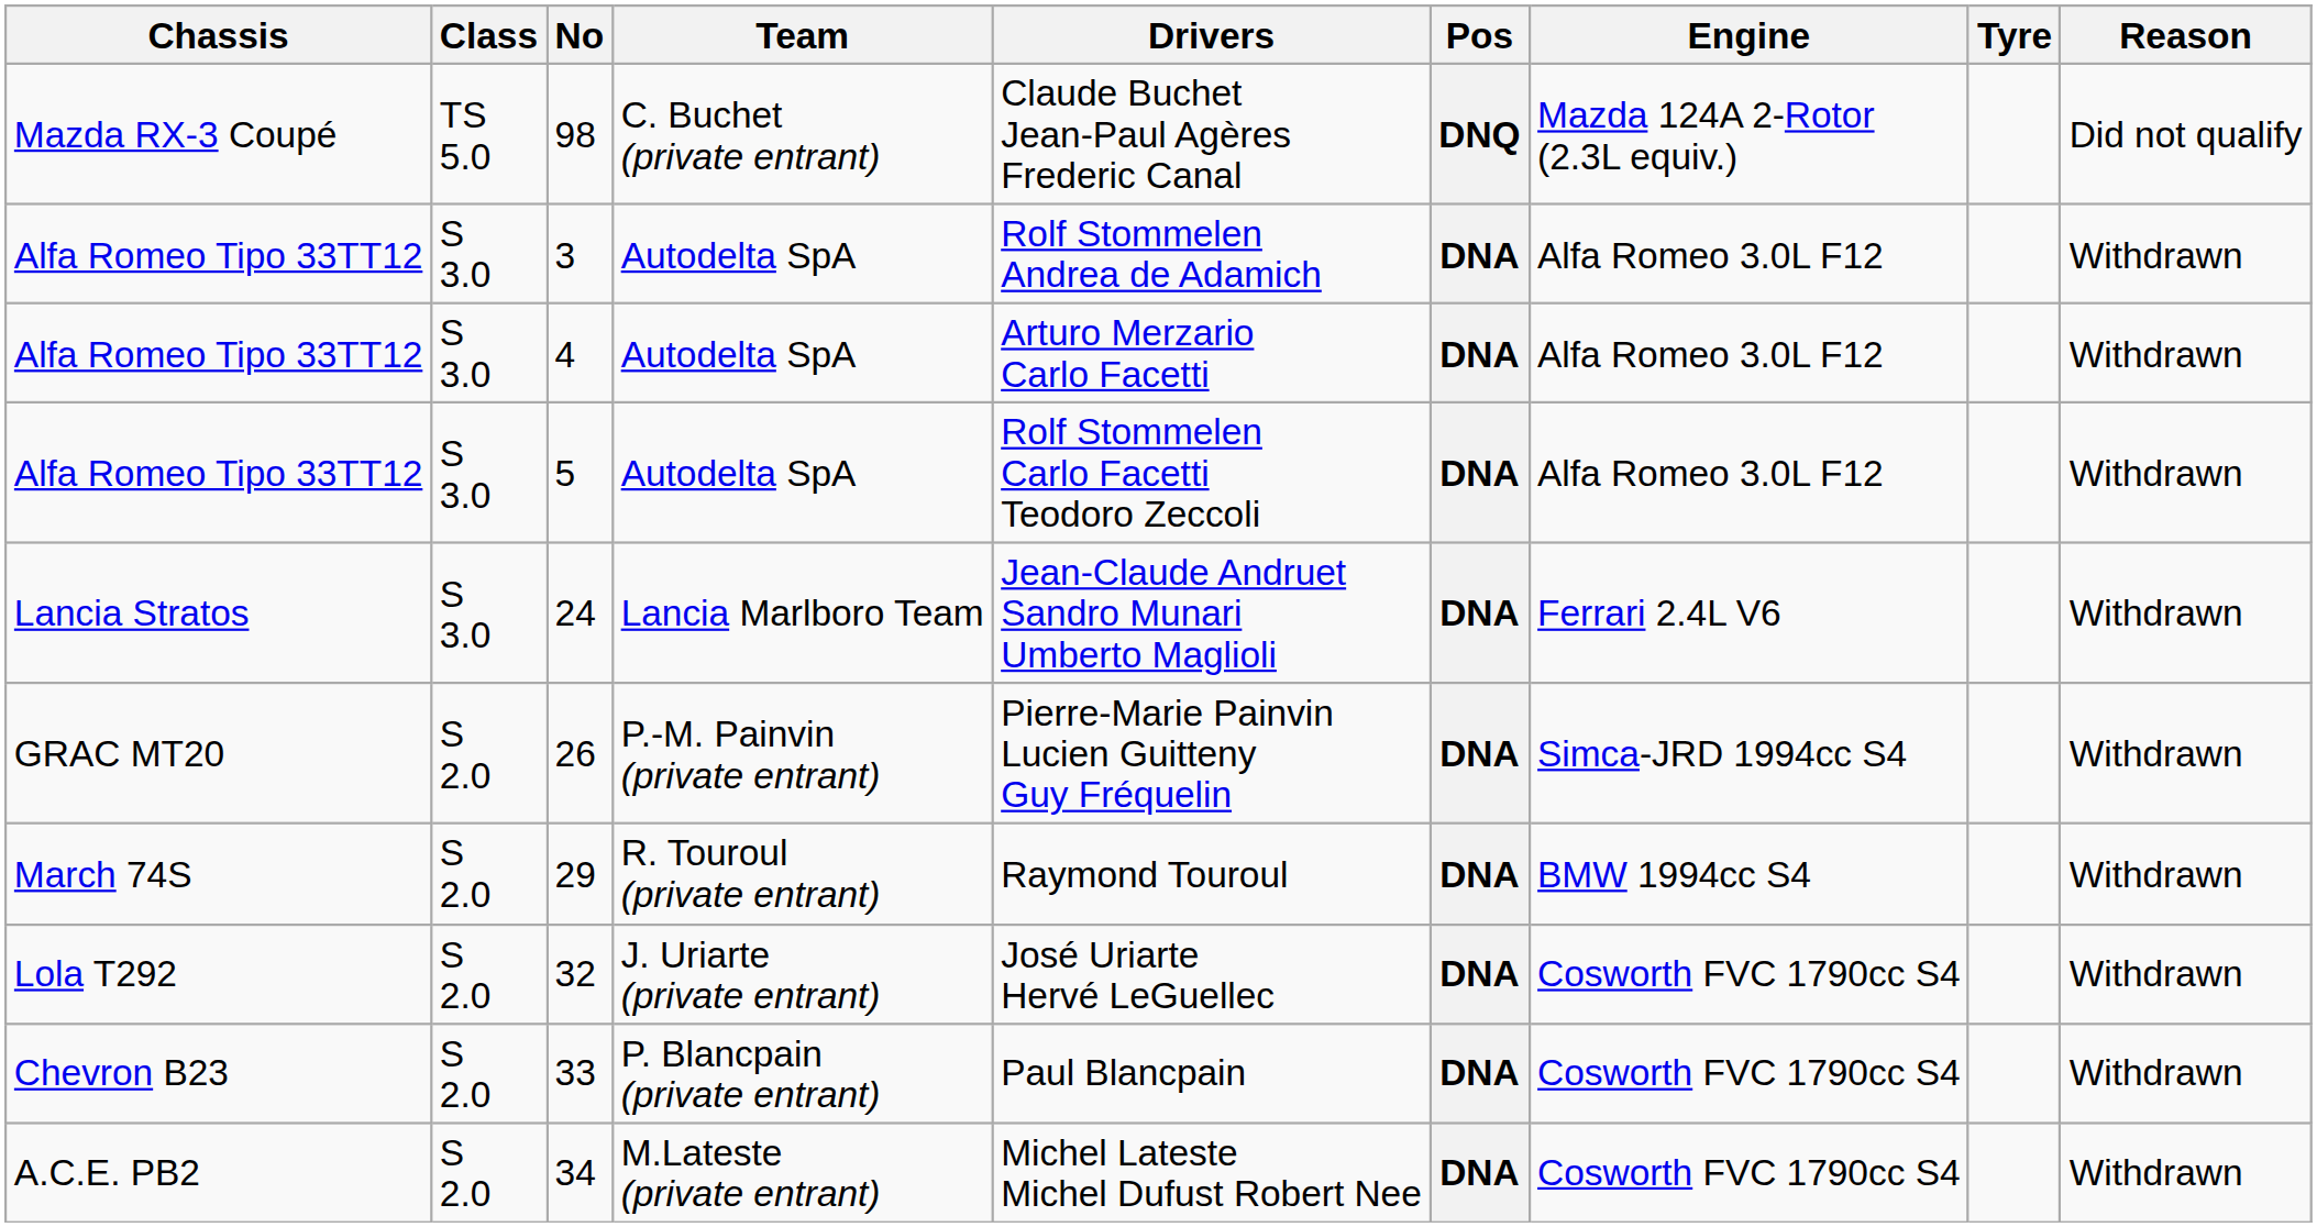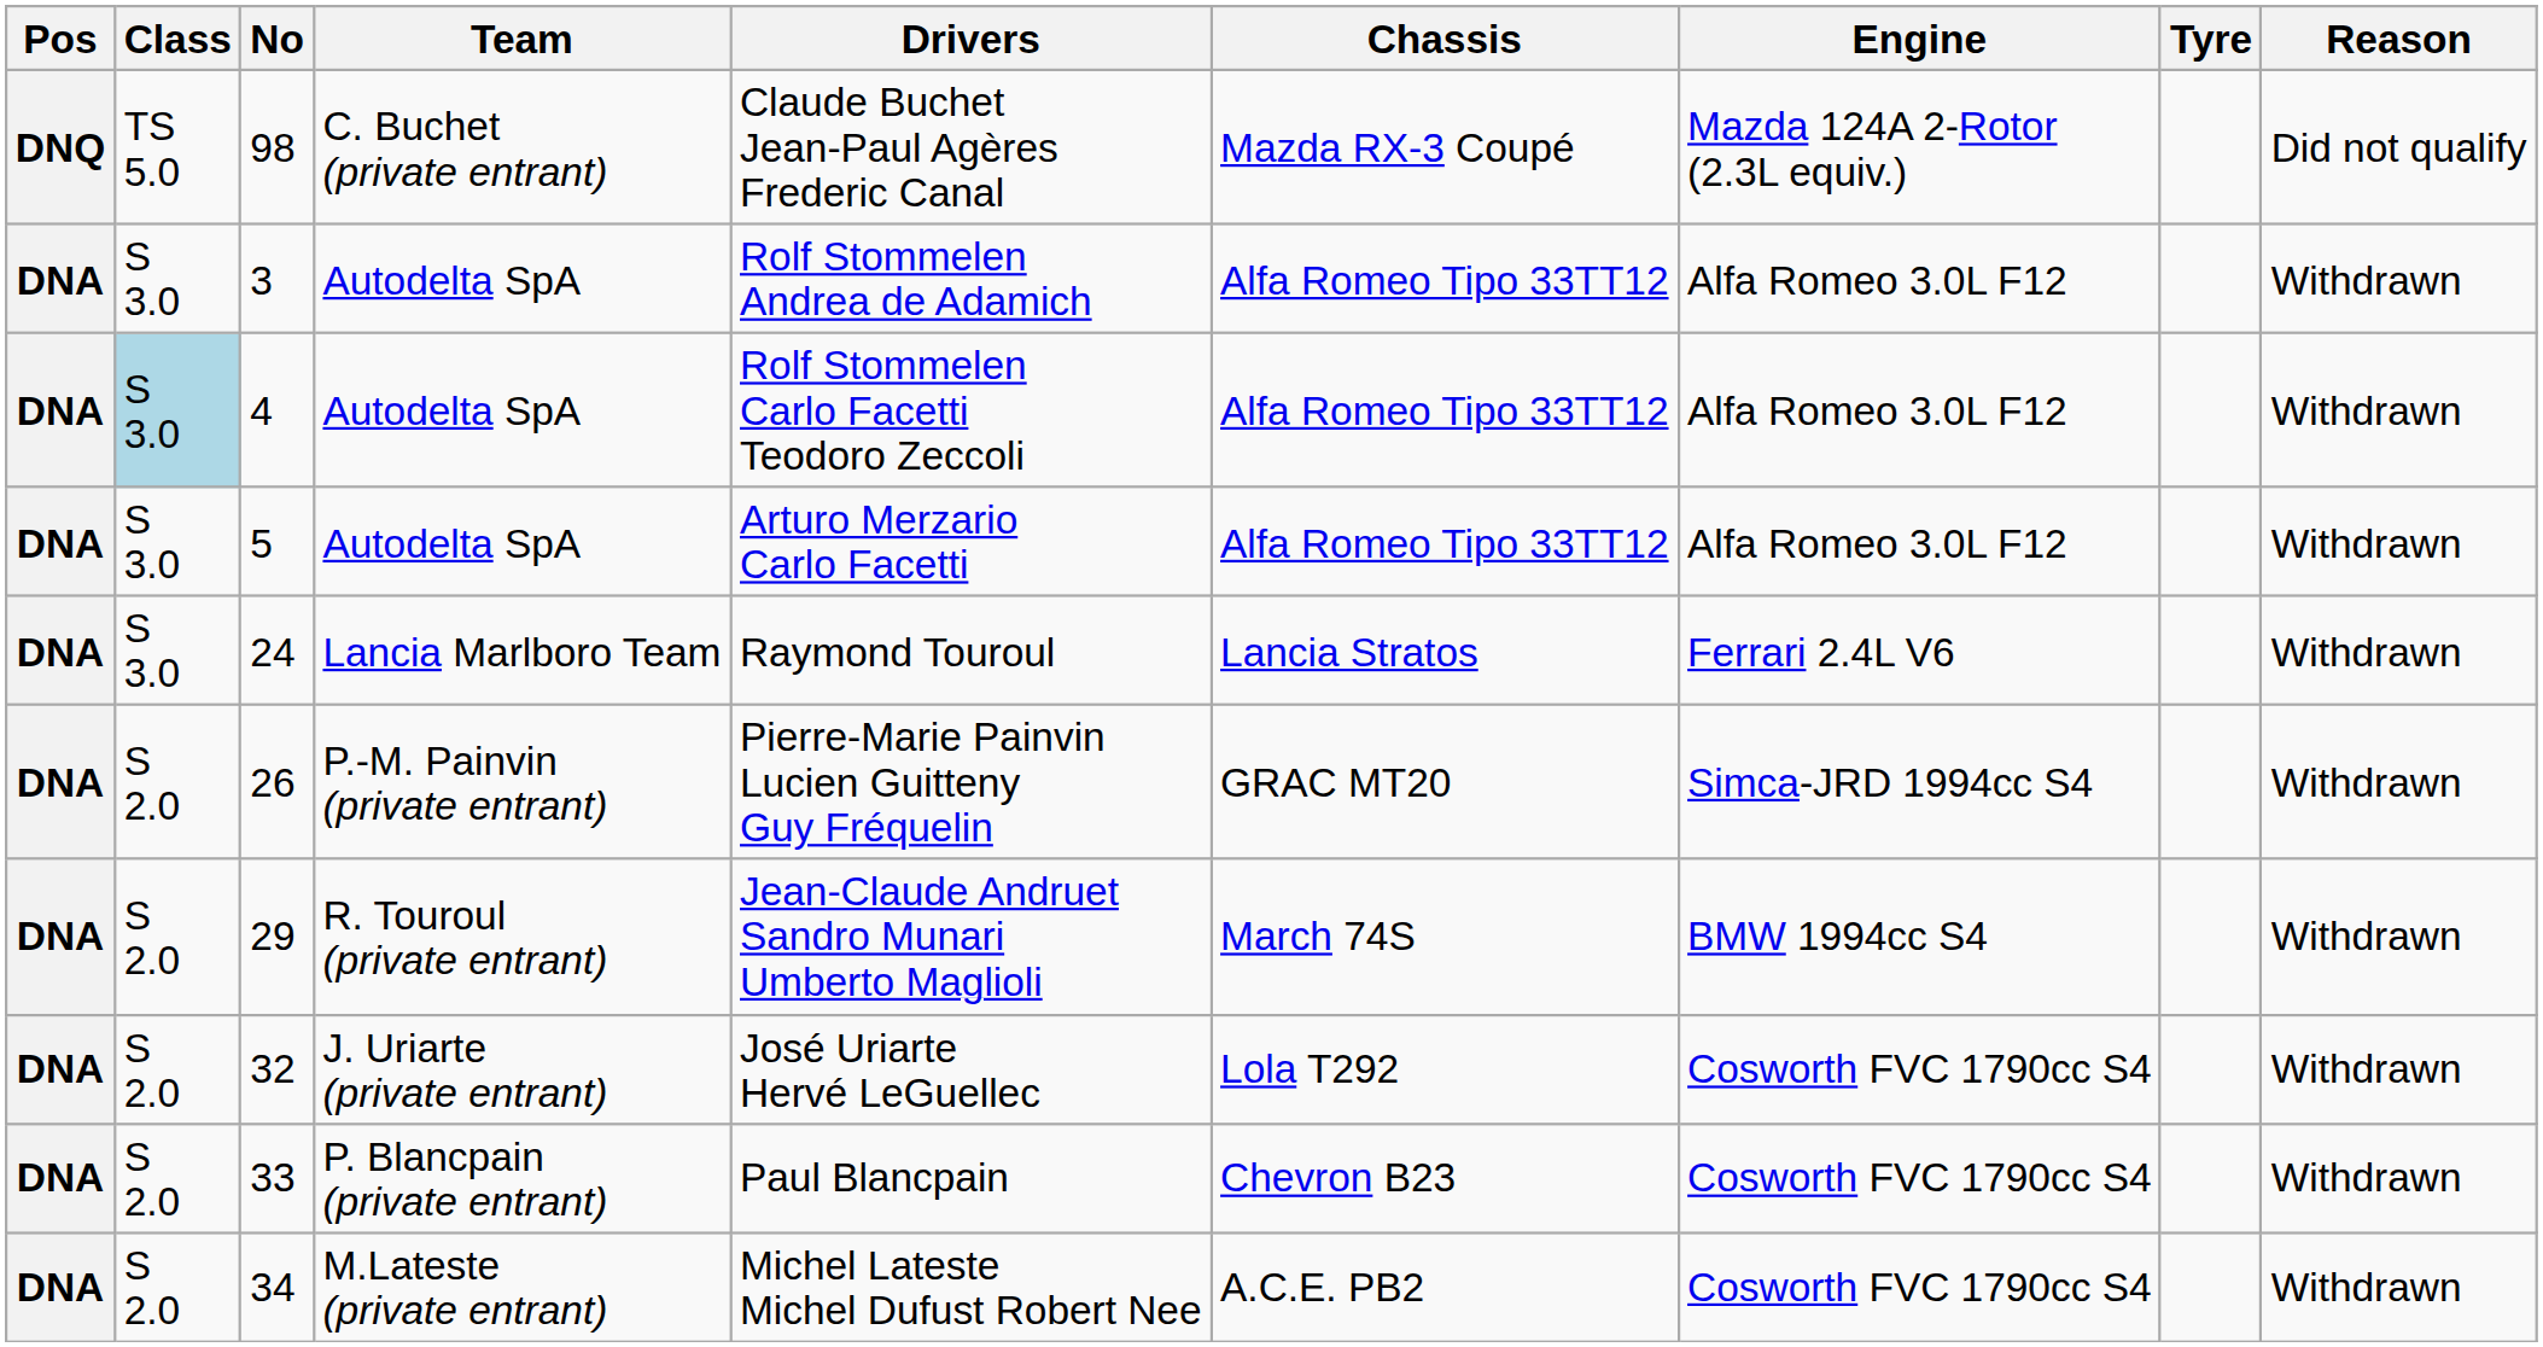 <table class="wikitable" style="font-size: 95%;">
 <tr>
-<th>Chassis</th>
+<th>Pos</th>
 <th>Class</th>
 <th>No</th>
 <th>Team</th>
 <th>Drivers</th>
-<th>Pos</th>
+<th>Chassis</th>
 <th>Engine</th>
 <th>Tyre</th>
 <th>Reason</th>
 </tr>
 <tr>
-<td><a href='#'>Mazda RX-3</a> Coupé</td>
+<th>DNQ</th>
 <td>TS<br>5.0</td>
 <td>98</td>
 <td> C. Buchet<br><em>(private entrant)</em></td>
 <td> Claude Buchet<br> Jean-Paul Agères<br> Frederic Canal</td>
-<th>DNQ</th>
+<td><a href='#'>Mazda RX-3</a> Coupé</td>
 <td><a href='#'>Mazda</a> 124A 2-<a href='#'>Rotor</a><br> (2.3L equiv.)</td>
 <td></td>
 <td>Did not qualify</td>
 </tr>
 <tr>
-<td><a href='#'>Alfa Romeo Tipo 33TT12</a></td>
+<th>DNA</th>
 <td>S<br>3.0</td>
 <td>3</td>
 <td> <a href='#'>Autodelta</a> SpA</td>
 <td> <a href='#'>Rolf Stommelen</a><br> <a href='#'>Andrea de Adamich</a></td>
-<th>DNA</th>
+<td><a href='#'>Alfa Romeo Tipo 33TT12</a></td>
 <td>Alfa Romeo 3.0L F12</td>
 <td></td>
 <td>Withdrawn</td>
 </tr>
 <tr>
-<td><a href='#'>Alfa Romeo Tipo 33TT12</a></td>
-<td>S<br>3.0</td>
+<th>DNA</th>
+<td style="background: lightblue;">S<br>3.0</td>
 <td>4</td>
 <td> <a href='#'>Autodelta</a> SpA</td>
-<td> <a href='#'>Arturo Merzario</a><br> <a href='#'>Carlo Facetti</a></td>
-<th>DNA</th>
+<td> <a href='#'>Rolf Stommelen</a><br> <a href='#'>Carlo Facetti</a><br> Teodoro Zeccoli</td>
+<td><a href='#'>Alfa Romeo Tipo 33TT12</a></td>
 <td>Alfa Romeo 3.0L F12</td>
 <td></td>
 <td>Withdrawn</td>
 </tr>
 <tr>
-<td><a href='#'>Alfa Romeo Tipo 33TT12</a></td>
+<th>DNA</th>
 <td>S<br>3.0</td>
 <td>5</td>
 <td> <a href='#'>Autodelta</a> SpA</td>
-<td> <a href='#'>Rolf Stommelen</a><br> <a href='#'>Carlo Facetti</a><br> Teodoro Zeccoli</td>
-<th>DNA</th>
+<td> <a href='#'>Arturo Merzario</a><br> <a href='#'>Carlo Facetti</a></td>
+<td><a href='#'>Alfa Romeo Tipo 33TT12</a></td>
 <td>Alfa Romeo 3.0L F12</td>
 <td></td>
 <td>Withdrawn</td>
 </tr>
 <tr>
-<td><a href='#'>Lancia Stratos</a></td>
+<th>DNA</th>
 <td>S<br>3.0</td>
 <td>24</td>
 <td> <a href='#'>Lancia</a> Marlboro Team</td>
-<td> <a href='#'>Jean-Claude Andruet</a><br> <a href='#'>Sandro Munari</a><br> <a href='#'>Umberto Maglioli</a></td>
-<th>DNA</th>
+<td> Raymond Touroul</td>
+<td><a href='#'>Lancia Stratos</a></td>
 <td><a href='#'>Ferrari</a> 2.4L V6</td>
 <td></td>
 <td>Withdrawn</td>
 </tr>
 <tr>
-<td>GRAC MT20</td>
+<th>DNA</th>
 <td>S<br>2.0</td>
 <td>26</td>
 <td> P.-M. Painvin<br><em>(private entrant)</em></td>
 <td> Pierre-Marie Painvin<br> Lucien Guitteny<br> <a href='#'>Guy Fréquelin</a></td>
-<th>DNA</th>
+<td>GRAC MT20</td>
 <td><a href='#'>Simca</a>-JRD 1994cc S4</td>
 <td></td>
 <td>Withdrawn</td>
 </tr>
 <tr>
-<td><a href='#'>March</a> 74S</td>
+<th>DNA</th>
 <td>S<br>2.0</td>
 <td>29</td>
 <td> R. Touroul<br><em>(private entrant)</em></td>
-<td> Raymond Touroul</td>
-<th>DNA</th>
+<td> <a href='#'>Jean-Claude Andruet</a><br> <a href='#'>Sandro Munari</a><br> <a href='#'>Umberto Maglioli</a></td>
+<td><a href='#'>March</a> 74S</td>
 <td><a href='#'>BMW</a> 1994cc S4</td>
 <td></td>
 <td>Withdrawn</td>
 </tr>
 <tr>
-<td><a href='#'>Lola</a> T292</td>
+<th>DNA</th>
 <td>S<br>2.0</td>
 <td>32</td>
 <td> J. Uriarte<br><em>(private entrant)</em></td>
 <td> José Uriarte<br>  Hervé LeGuellec</td>
-<th>DNA</th>
+<td><a href='#'>Lola</a> T292</td>
 <td><a href='#'>Cosworth</a> FVC 1790cc S4</td>
 <td></td>
 <td>Withdrawn</td>
 </tr>
 <tr>
-<td><a href='#'>Chevron</a> B23</td>
+<th>DNA</th>
 <td>S<br>2.0</td>
 <td>33</td>
 <td> P. Blancpain<br><em>(private entrant)</em></td>
 <td> Paul Blancpain</td>
-<th>DNA</th>
+<td><a href='#'>Chevron</a> B23</td>
 <td><a href='#'>Cosworth</a> FVC 1790cc S4</td>
 <td></td>
 <td>Withdrawn</td>
 </tr>
 <tr>
-<td>A.C.E. PB2</td>
+<th>DNA</th>
 <td>S<br>2.0</td>
 <td>34</td>
 <td> M.Lateste<br><em>(private entrant)</em></td>
 <td> Michel Lateste<br> Michel Dufust Robert Nee</td>
-<th>DNA</th>
+<td>A.C.E. PB2</td>
 <td><a href='#'>Cosworth</a> FVC 1790cc S4</td>
 <td></td>
 <td>Withdrawn</td>
 </tr>
 </table>
